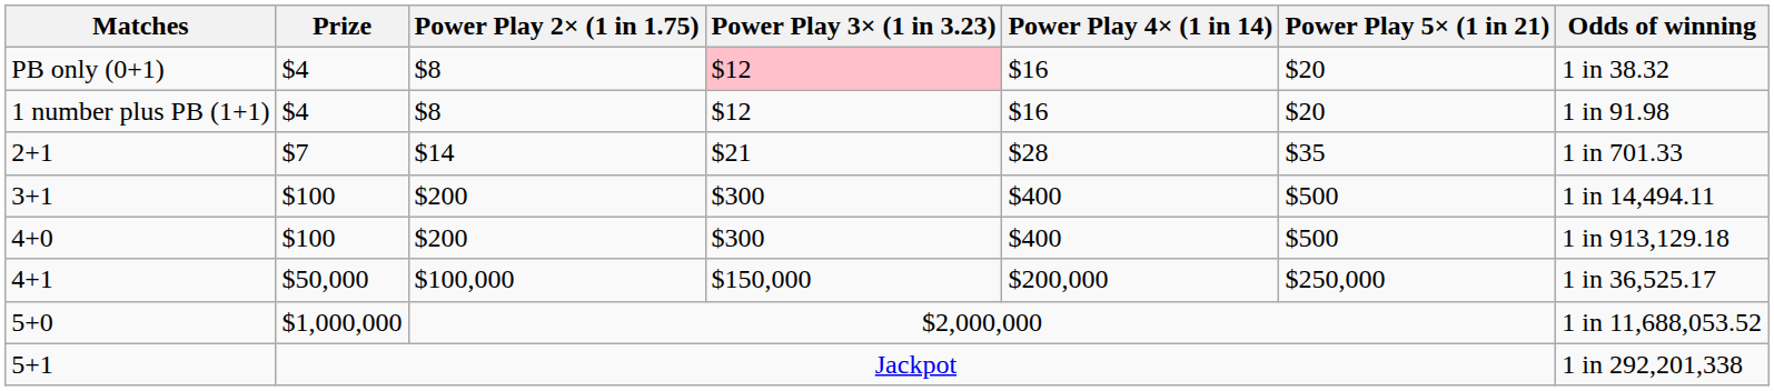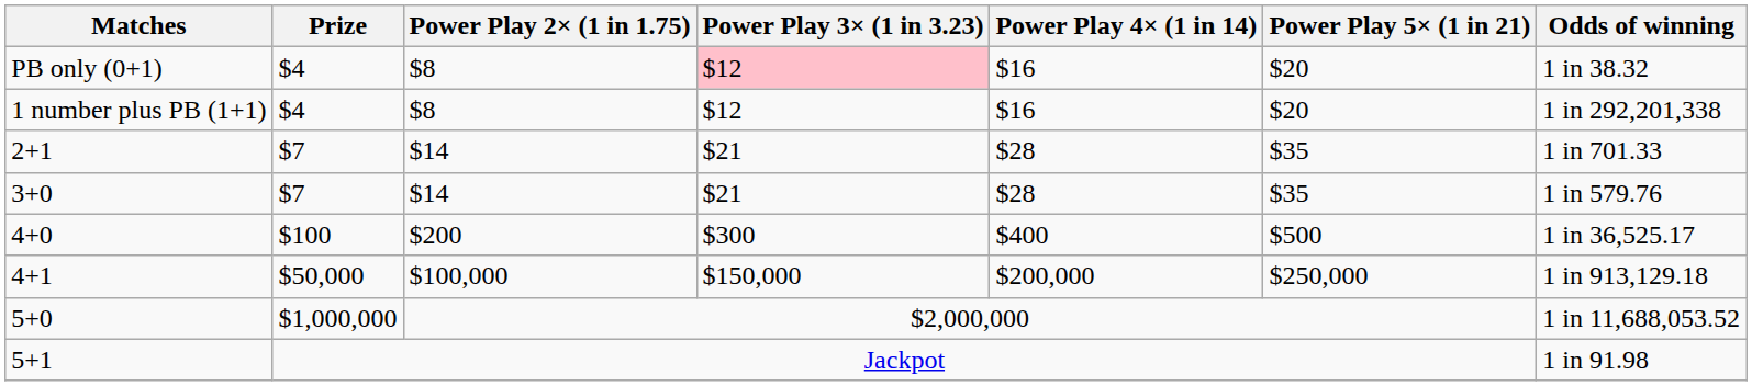 <table class="wikitable">
 <tr>
 <th>Matches</th>
 <th>Prize</th>
 <th>Power Play 2× (1 in 1.75)</th>
 <th>Power Play 3× (1 in 3.23)</th>
 <th>Power Play 4× (1 in 14)</th>
 <th>Power Play 5× (1 in 21)</th>
 <th>Odds of winning</th>
 </tr>
 <tr>
 <td>PB only (0+1)</td>
 <td>$4</td>
 <td>$8</td>
 <td style="background: pink;">$12</td>
 <td>$16</td>
 <td>$20</td>
 <td>1 in 38.32</td>
 </tr>
 <tr>
 <td>1 number plus PB (1+1)</td>
 <td>$4</td>
 <td>$8</td>
 <td>$12</td>
 <td>$16</td>
 <td>$20</td>
-<td>1 in 91.98</td>
+<td>1 in 292,201,338</td>
 </tr>
 <tr>
 <td>2+1</td>
 <td>$7</td>
 <td>$14</td>
 <td>$21</td>
 <td>$28</td>
 <td>$35</td>
 <td>1 in 701.33</td>
 </tr>
 <tr>
-<td>3+1</td>
-<td>$100</td>
-<td>$200</td>
-<td>$300</td>
-<td>$400</td>
-<td>$500</td>
-<td>1 in 14,494.11</td>
+<td>3+0</td>
+<td>$7</td>
+<td>$14</td>
+<td>$21</td>
+<td>$28</td>
+<td>$35</td>
+<td>1 in 579.76</td>
 </tr>
 <tr>
 <td>4+0</td>
 <td>$100</td>
 <td>$200</td>
 <td>$300</td>
 <td>$400</td>
 <td>$500</td>
-<td>1 in 913,129.18</td>
+<td>1 in 36,525.17</td>
 </tr>
 <tr>
 <td>4+1</td>
 <td>$50,000</td>
 <td>$100,000</td>
 <td>$150,000</td>
 <td>$200,000</td>
 <td>$250,000</td>
-<td>1 in 36,525.17</td>
+<td>1 in 913,129.18</td>
 </tr>
 <tr>
 <td>5+0</td>
 <td>$1,000,000</td>
 <td colspan=4 align="center">$2,000,000</td>
 <td>1 in 11,688,053.52</td>
 </tr>
 <tr>
 <td>5+1</td>
 <td colspan=5 align="center"><a href='#'>Jackpot</a></td>
-<td>1 in 292,201,338</td>
+<td>1 in 91.98</td>
 </tr>
 </table>
